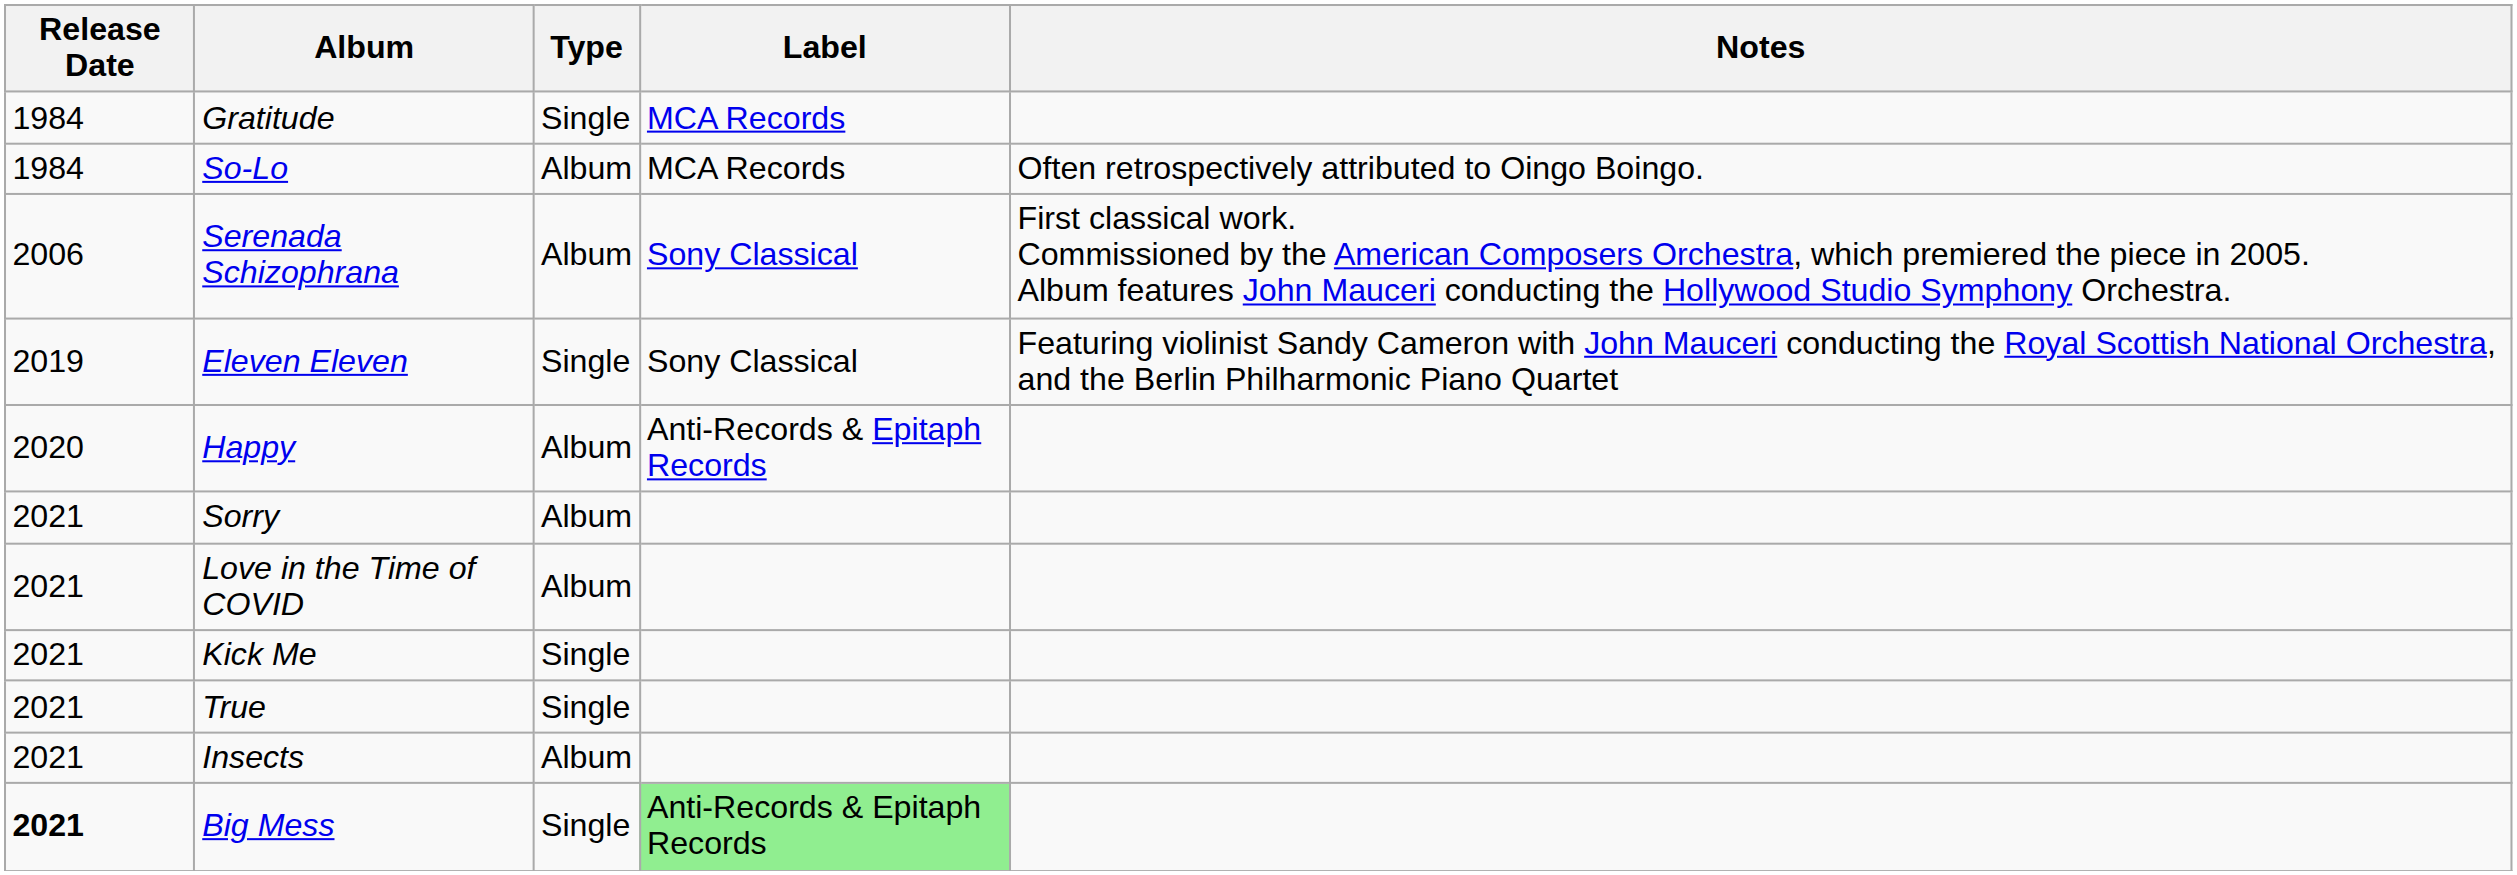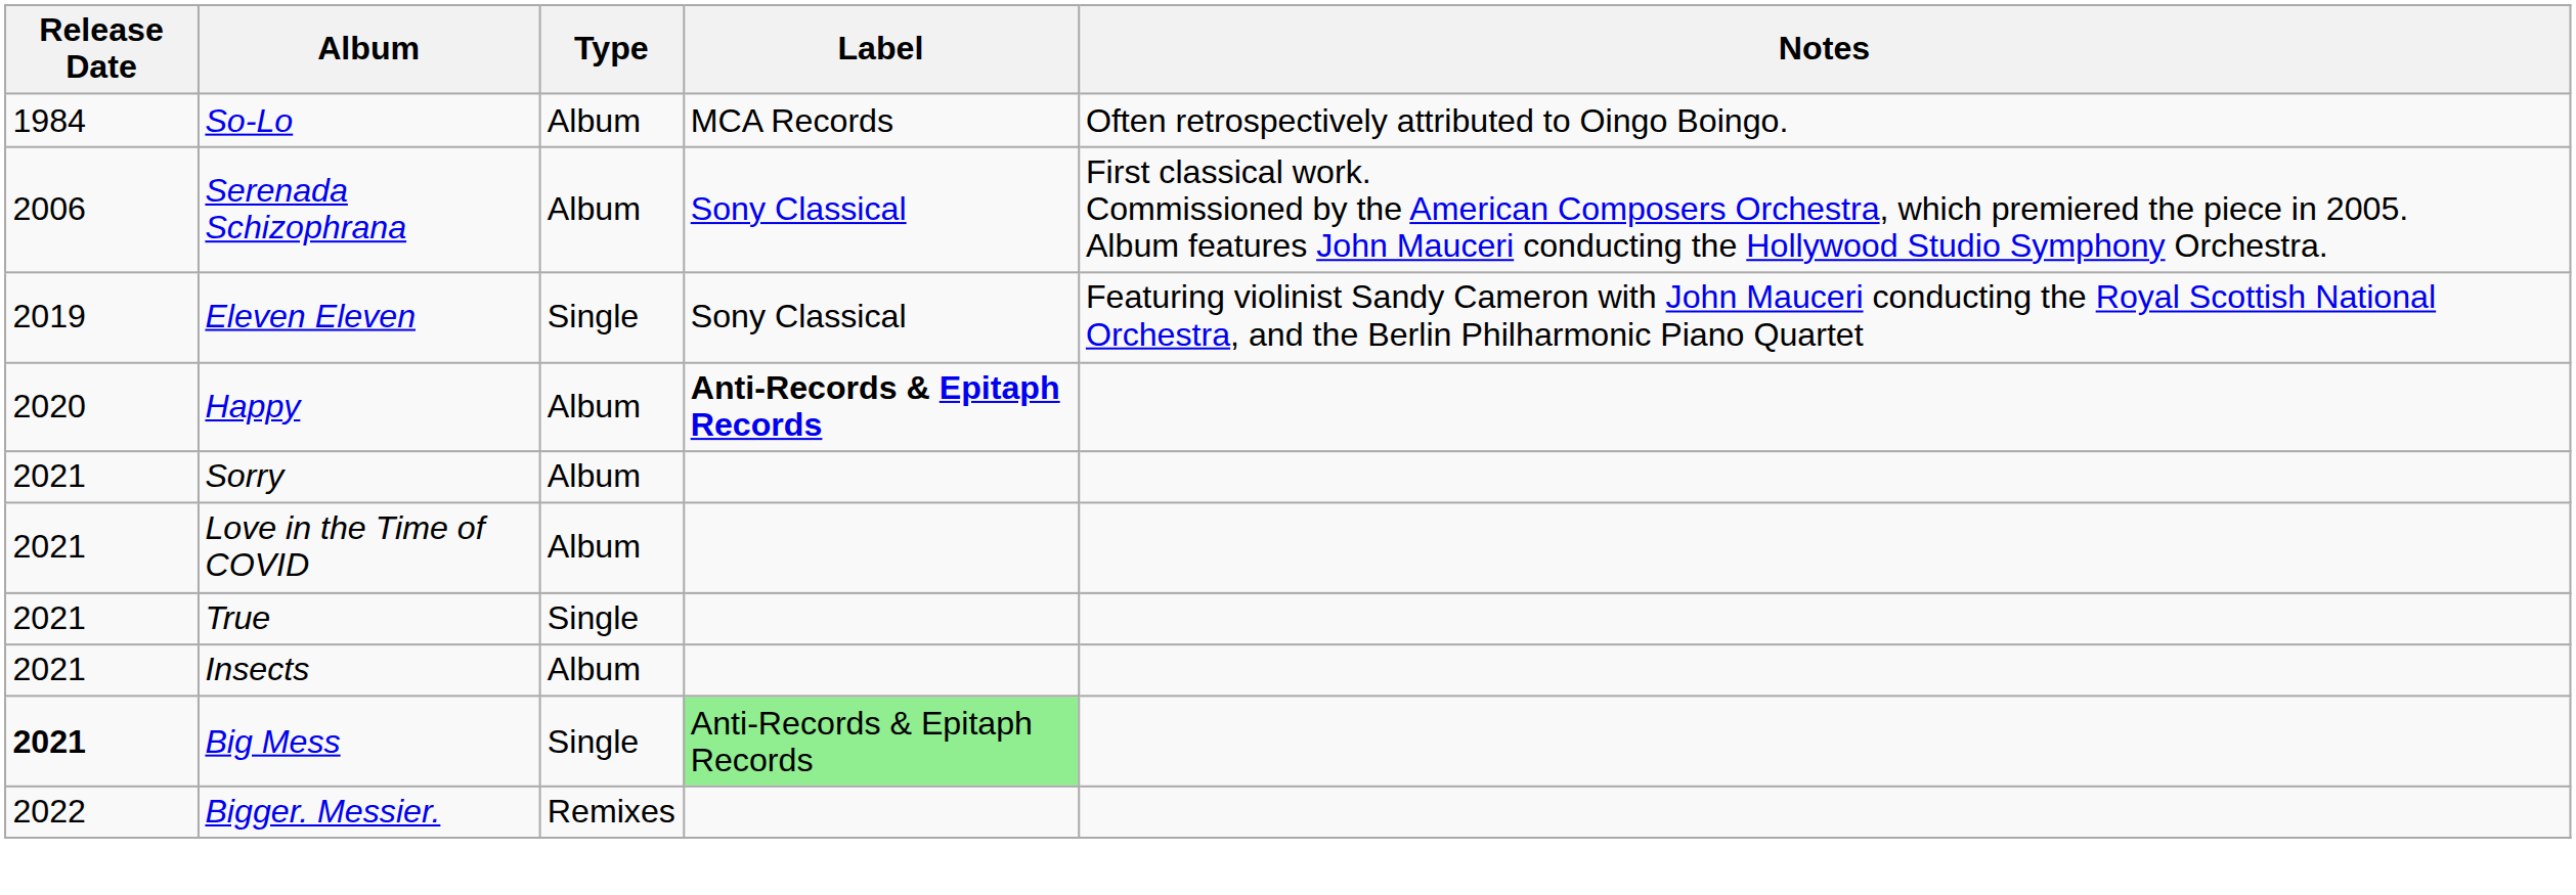 <table class="wikitable sortable">
 <tr>
 <th>Release Date</th>
 <th>Album</th>
 <th>Type</th>
 <th>Label</th>
 <th>Notes</th>
-</tr>
-<tr>
-<td rowspan="1">1984</td>
-<td><em>Gratitude</em></td>
-<td>Single</td>
-<td><a href='#'>MCA Records</a></td>
-<td></td>
 </tr>
 <tr>
 <td rowspan="1">1984</td>
 <td><em><a href='#'>So-Lo</a></em></td>
 <td>Album</td>
 <td>MCA Records</td>
 <td>Often retrospectively attributed to Oingo Boingo.</td>
 </tr>
 <tr>
 <td rowspan="1">2006</td>
 <td><em><a href='#'>Serenada Schizophrana</a></em></td>
 <td>Album</td>
 <td><a href='#'>Sony Classical</a></td>
 <td>First classical work.<br>Commissioned by the <a href='#'>American Composers Orchestra</a>, which premiered the piece in 2005.<br>Album features <a href='#'>John Mauceri</a> conducting the <a href='#'>Hollywood Studio Symphony</a> Orchestra.</td>
 </tr>
 <tr>
 <td rowspan="1">2019</td>
 <td><em><a href='#'>Eleven Eleven</a></em></td>
 <td>Single</td>
 <td>Sony Classical</td>
 <td>Featuring violinist Sandy Cameron with <a href='#'>John Mauceri</a> conducting the <a href='#'>Royal Scottish National Orchestra</a>, and the Berlin Philharmonic Piano Quartet</td>
 </tr>
 <tr>
 <td rowspan="1">2020</td>
 <td><em><a href='#'>Happy</a></em></td>
 <td>Album</td>
-<td>Anti-Records & <a href='#'>Epitaph Records</a></td>
+<td><strong>Anti-Records & <a href='#'>Epitaph Records</a></strong></td>
 <td></td>
 </tr>
 <tr>
 <td>2021</td>
 <td><em>Sorry</em></td>
 <td>Album</td>
 <td></td>
 <td></td>
 </tr>
 <tr>
 <td>2021</td>
 <td><em>Love in the Time of COVID</em></td>
 <td>Album</td>
-<td></td>
-<td></td>
-</tr>
-<tr>
-<td>2021</td>
-<td><em>Kick Me</em></td>
-<td>Single</td>
 <td></td>
 <td></td>
 </tr>
 <tr>
 <td>2021</td>
 <td><em>True</em></td>
 <td>Single</td>
 <td></td>
 <td></td>
 </tr>
 <tr>
 <td>2021</td>
 <td><em>Insects</em></td>
 <td>Album</td>
 <td></td>
 <td></td>
 </tr>
 <tr>
 <td rowspan="1"><strong>2021</strong></td>
 <td><em><a href='#'>Big Mess</a></em></td>
 <td>Single</td>
 <td style="background: lightgreen;">Anti-Records & Epitaph Records</td>
 <td></td>
 </tr>
 <tr>
+<td>2022</td>
+<td><em><a href='#'>Bigger. Messier.</a></em></td>
+<td>Remixes</td>
+<td></td>
+<td></td>
+</tr>
+<tr>
 </tr>
 </table>
